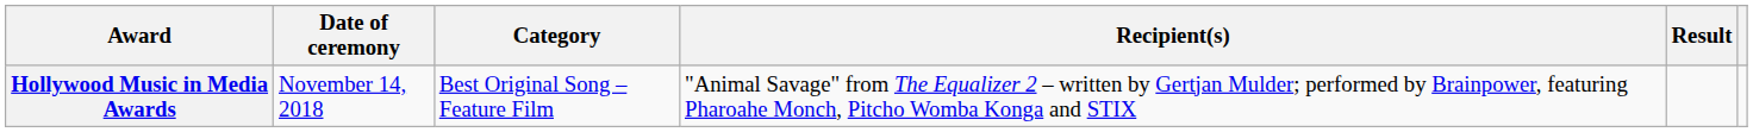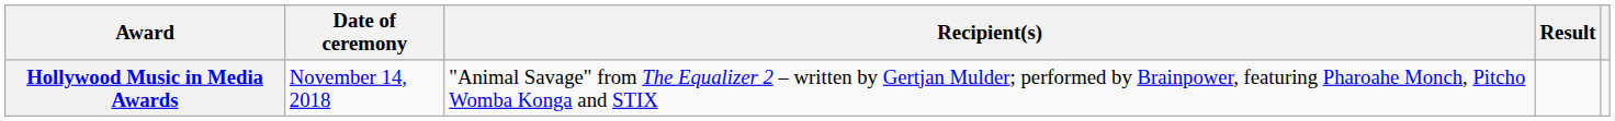 <table class="wikitable plainrowheaders sortable" style="width:99%;">
 <tr style="background:#ccc; text-align:center;">
 <th scope="col">Award</th>
 <th scope="col">Date of ceremony</th>
-<th scope="col">Category</th>
 <th scope="col">Recipient(s)</th>
 <th scope="col">Result</th>
 <th scope="col" class="unsortable"></th>
 </tr>
 <tr>
 <th scope="row"><a href='#'>Hollywood Music in Media Awards</a></th>
 <td><a href='#'>November 14, 2018</a></td>
-<td><a href='#'>Best Original Song – Feature Film</a></td>
 <td>"Animal Savage" from <em><a href='#'>The Equalizer 2</a></em> – written by <a href='#'>Gertjan Mulder</a>; performed by <a href='#'>Brainpower</a>, featuring <a href='#'>Pharoahe Monch</a>, <a href='#'>Pitcho Womba Konga</a> and <a href='#'>STIX</a></td>
 <td></td>
 <td style="text-align:center;"><br></td>
 </tr>
 </table>
